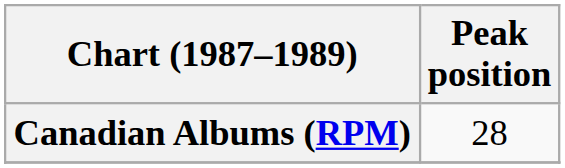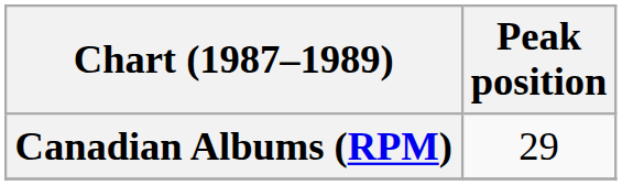 <table class="wikitable sortable plainrowheaders" style="text-align:center;">
 <tr>
 <th scope="col">Chart (1987–1989)</th>
 <th scope="col">Peak<br> position</th>
 </tr>
 <tr>
 <th scope="row">Canadian Albums (<a href='#'>RPM</a>)</th>
-<td style="text-align:center;">28</td>
+<td style="text-align:center;">29</td>
 </tr>
 <tr>
 </tr>
 <tr>
 </tr>
 <tr>
 </tr>
 <tr>
 </tr>
 <tr>
 </tr>
 <tr>
 </tr>
 <tr>
 </tr>
 <tr>
 </tr>
 <tr>
 </tr>
 <tr>
 </tr>
 </table>
